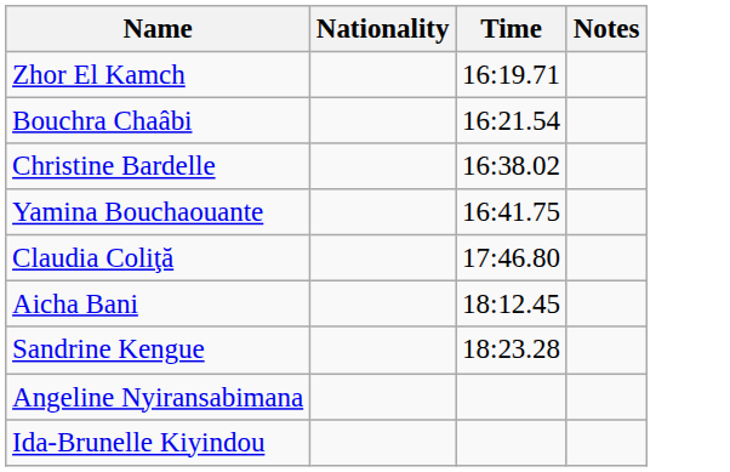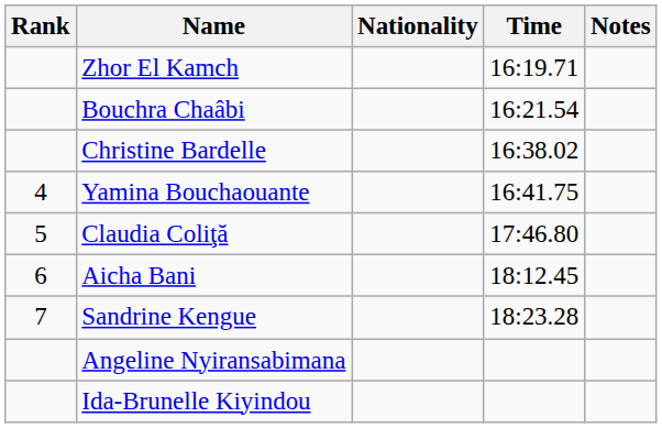 <table class="wikitable sortable" style="text-align:center;font-size:95%">
 <tr>
+<th>Rank</th>
 <th>Name</th>
 <th>Nationality</th>
 <th>Time</th>
 <th>Notes</th>
 </tr>
 <tr>
+<td></td>
 <td align=left><a href='#'>Zhor El Kamch</a></td>
 <td align=left></td>
 <td>16:19.71</td>
 <td></td>
 </tr>
 <tr>
+<td></td>
 <td align=left><a href='#'>Bouchra Chaâbi</a></td>
 <td align=left></td>
 <td>16:21.54</td>
 <td></td>
 </tr>
 <tr>
+<td></td>
 <td align=left><a href='#'>Christine Bardelle</a></td>
 <td align=left></td>
 <td>16:38.02</td>
 <td></td>
 </tr>
 <tr>
+<td>4</td>
 <td align=left><a href='#'>Yamina Bouchaouante</a></td>
 <td align=left></td>
 <td>16:41.75</td>
 <td></td>
 </tr>
 <tr>
+<td>5</td>
 <td align=left><a href='#'>Claudia Coliţă</a></td>
 <td align=left></td>
 <td>17:46.80</td>
 <td></td>
 </tr>
 <tr>
+<td>6</td>
 <td align=left><a href='#'>Aicha Bani</a></td>
 <td align=left></td>
 <td>18:12.45</td>
 <td></td>
 </tr>
 <tr>
+<td>7</td>
 <td align=left><a href='#'>Sandrine Kengue</a></td>
 <td align=left></td>
 <td>18:23.28</td>
 <td></td>
 </tr>
 <tr>
+<td></td>
 <td align=left><a href='#'>Angeline Nyiransabimana</a></td>
 <td align=left></td>
 <td></td>
 <td></td>
 </tr>
 <tr>
+<td></td>
 <td align=left><a href='#'>Ida-Brunelle Kiyindou</a></td>
 <td align=left></td>
 <td></td>
 <td></td>
 </tr>
 </table>
